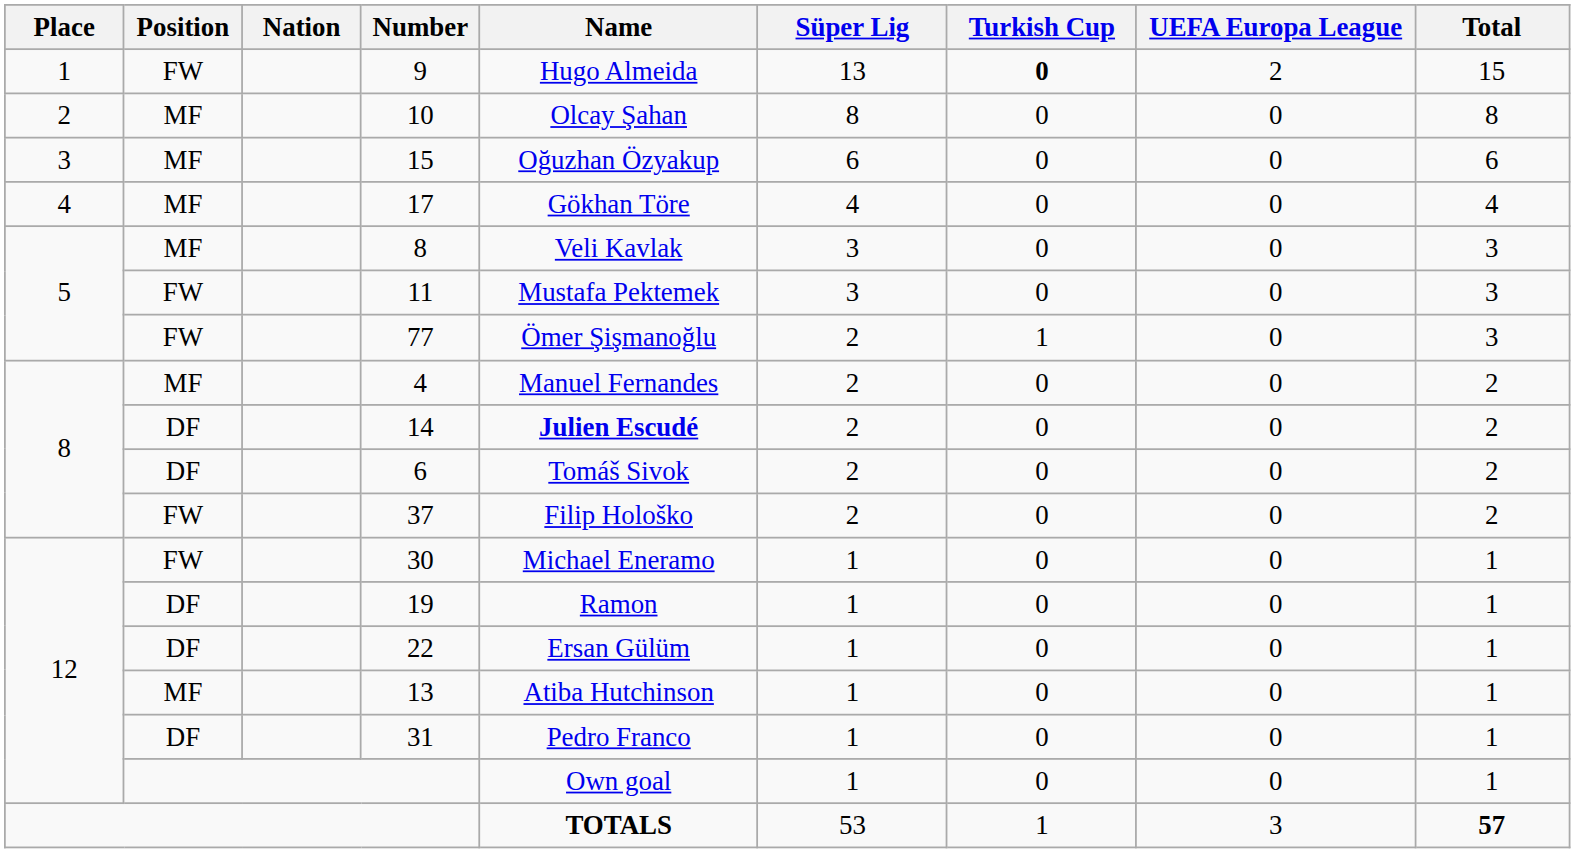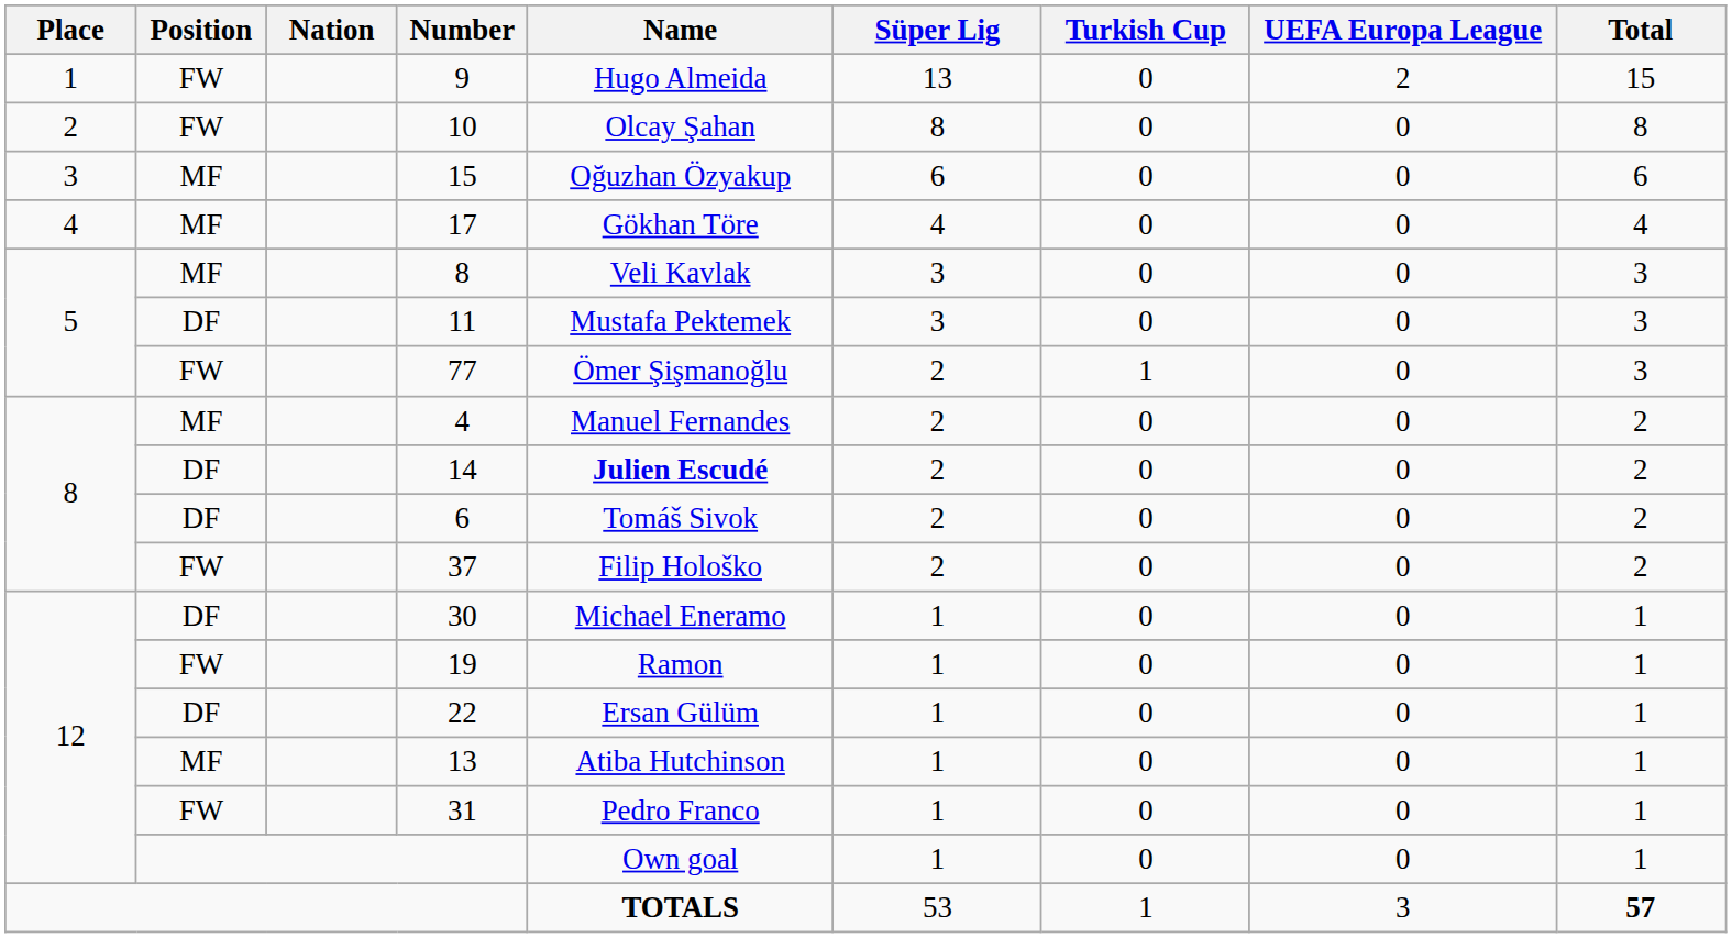 <table class="wikitable" style="font-size: 95%; text-align: center;">
 <tr>
 <th width=60>Place</th>
 <th width=60>Position</th>
 <th width=60>Nation</th>
 <th width=60>Number</th>
 <th width=150>Name</th>
 <th width=100><a href='#'>Süper Lig</a></th>
 <th width=100><a href='#'>Turkish Cup</a></th>
 <th width=150><a href='#'>UEFA Europa League</a></th>
 <th width=80>Total</th>
 </tr>
 <tr>
 <td>1</td>
 <td>FW</td>
 <td></td>
 <td>9</td>
 <td><a href='#'>Hugo Almeida</a></td>
 <td>13</td>
-<td><strong>0</strong></td>
+<td>0</td>
 <td>2</td>
 <td>15</td>
 </tr>
 <tr>
 <td>2</td>
-<td>MF</td>
+<td>FW</td>
 <td></td>
 <td>10</td>
 <td><a href='#'>Olcay Şahan</a></td>
 <td>8</td>
 <td>0</td>
 <td>0</td>
 <td>8</td>
 </tr>
 <tr>
 <td>3</td>
 <td>MF</td>
 <td></td>
 <td>15</td>
 <td><a href='#'>Oğuzhan Özyakup</a></td>
 <td>6</td>
 <td>0</td>
 <td>0</td>
 <td>6</td>
 </tr>
 <tr>
 <td>4</td>
 <td>MF</td>
 <td></td>
 <td>17</td>
 <td><a href='#'>Gökhan Töre</a></td>
 <td>4</td>
 <td>0</td>
 <td>0</td>
 <td>4</td>
 </tr>
 <tr>
 <td rowspan="3">5</td>
 <td>MF</td>
 <td></td>
 <td>8</td>
 <td><a href='#'>Veli Kavlak</a></td>
 <td>3</td>
 <td>0</td>
 <td>0</td>
 <td>3</td>
 </tr>
 <tr>
-<td>FW</td>
+<td>DF</td>
 <td></td>
 <td>11</td>
 <td><a href='#'>Mustafa Pektemek</a></td>
 <td>3</td>
 <td>0</td>
 <td>0</td>
 <td>3</td>
 </tr>
 <tr>
 <td>FW</td>
 <td></td>
 <td>77</td>
 <td><a href='#'>Ömer Şişmanoğlu</a></td>
 <td>2</td>
 <td>1</td>
 <td>0</td>
 <td>3</td>
 </tr>
 <tr>
 <td rowspan="4">8</td>
 <td>MF</td>
 <td></td>
 <td>4</td>
 <td><a href='#'>Manuel Fernandes</a></td>
 <td>2</td>
 <td>0</td>
 <td>0</td>
 <td>2</td>
 </tr>
 <tr>
 <td>DF</td>
 <td></td>
 <td>14</td>
 <td><strong><a href='#'>Julien Escudé</a></strong></td>
 <td>2</td>
 <td>0</td>
 <td>0</td>
 <td>2</td>
 </tr>
 <tr>
 <td>DF</td>
 <td></td>
 <td>6</td>
 <td><a href='#'>Tomáš Sivok</a></td>
 <td>2</td>
 <td>0</td>
 <td>0</td>
 <td>2</td>
 </tr>
 <tr>
 <td>FW</td>
 <td></td>
 <td>37</td>
 <td><a href='#'>Filip Hološko</a></td>
 <td>2</td>
 <td>0</td>
 <td>0</td>
 <td>2</td>
 </tr>
 <tr>
 <td rowspan="6">12</td>
-<td>FW</td>
+<td>DF</td>
 <td></td>
 <td>30</td>
 <td><a href='#'>Michael Eneramo</a></td>
 <td>1</td>
 <td>0</td>
 <td>0</td>
 <td>1</td>
 </tr>
 <tr>
-<td>DF</td>
+<td>FW</td>
 <td></td>
 <td>19</td>
 <td><a href='#'>Ramon</a></td>
 <td>1</td>
 <td>0</td>
 <td>0</td>
 <td>1</td>
 </tr>
 <tr>
 <td>DF</td>
 <td></td>
 <td>22</td>
 <td><a href='#'>Ersan Gülüm</a></td>
 <td>1</td>
 <td>0</td>
 <td>0</td>
 <td>1</td>
 </tr>
 <tr>
 <td>MF</td>
 <td></td>
 <td>13</td>
 <td><a href='#'>Atiba Hutchinson</a></td>
 <td>1</td>
 <td>0</td>
 <td>0</td>
 <td>1</td>
 </tr>
 <tr>
-<td>DF</td>
+<td>FW</td>
 <td></td>
 <td>31</td>
 <td><a href='#'>Pedro Franco</a></td>
 <td>1</td>
 <td>0</td>
 <td>0</td>
 <td>1</td>
 </tr>
 <tr>
 <td colspan="3"></td>
 <td><a href='#'>Own goal</a></td>
 <td>1</td>
 <td>0</td>
 <td>0</td>
 <td>1</td>
 </tr>
 <tr>
 <td colspan="4"></td>
 <td><strong>TOTALS</strong></td>
 <td>53</td>
 <td>1</td>
 <td>3</td>
 <td><strong>57</strong></td>
 </tr>
 </table>
